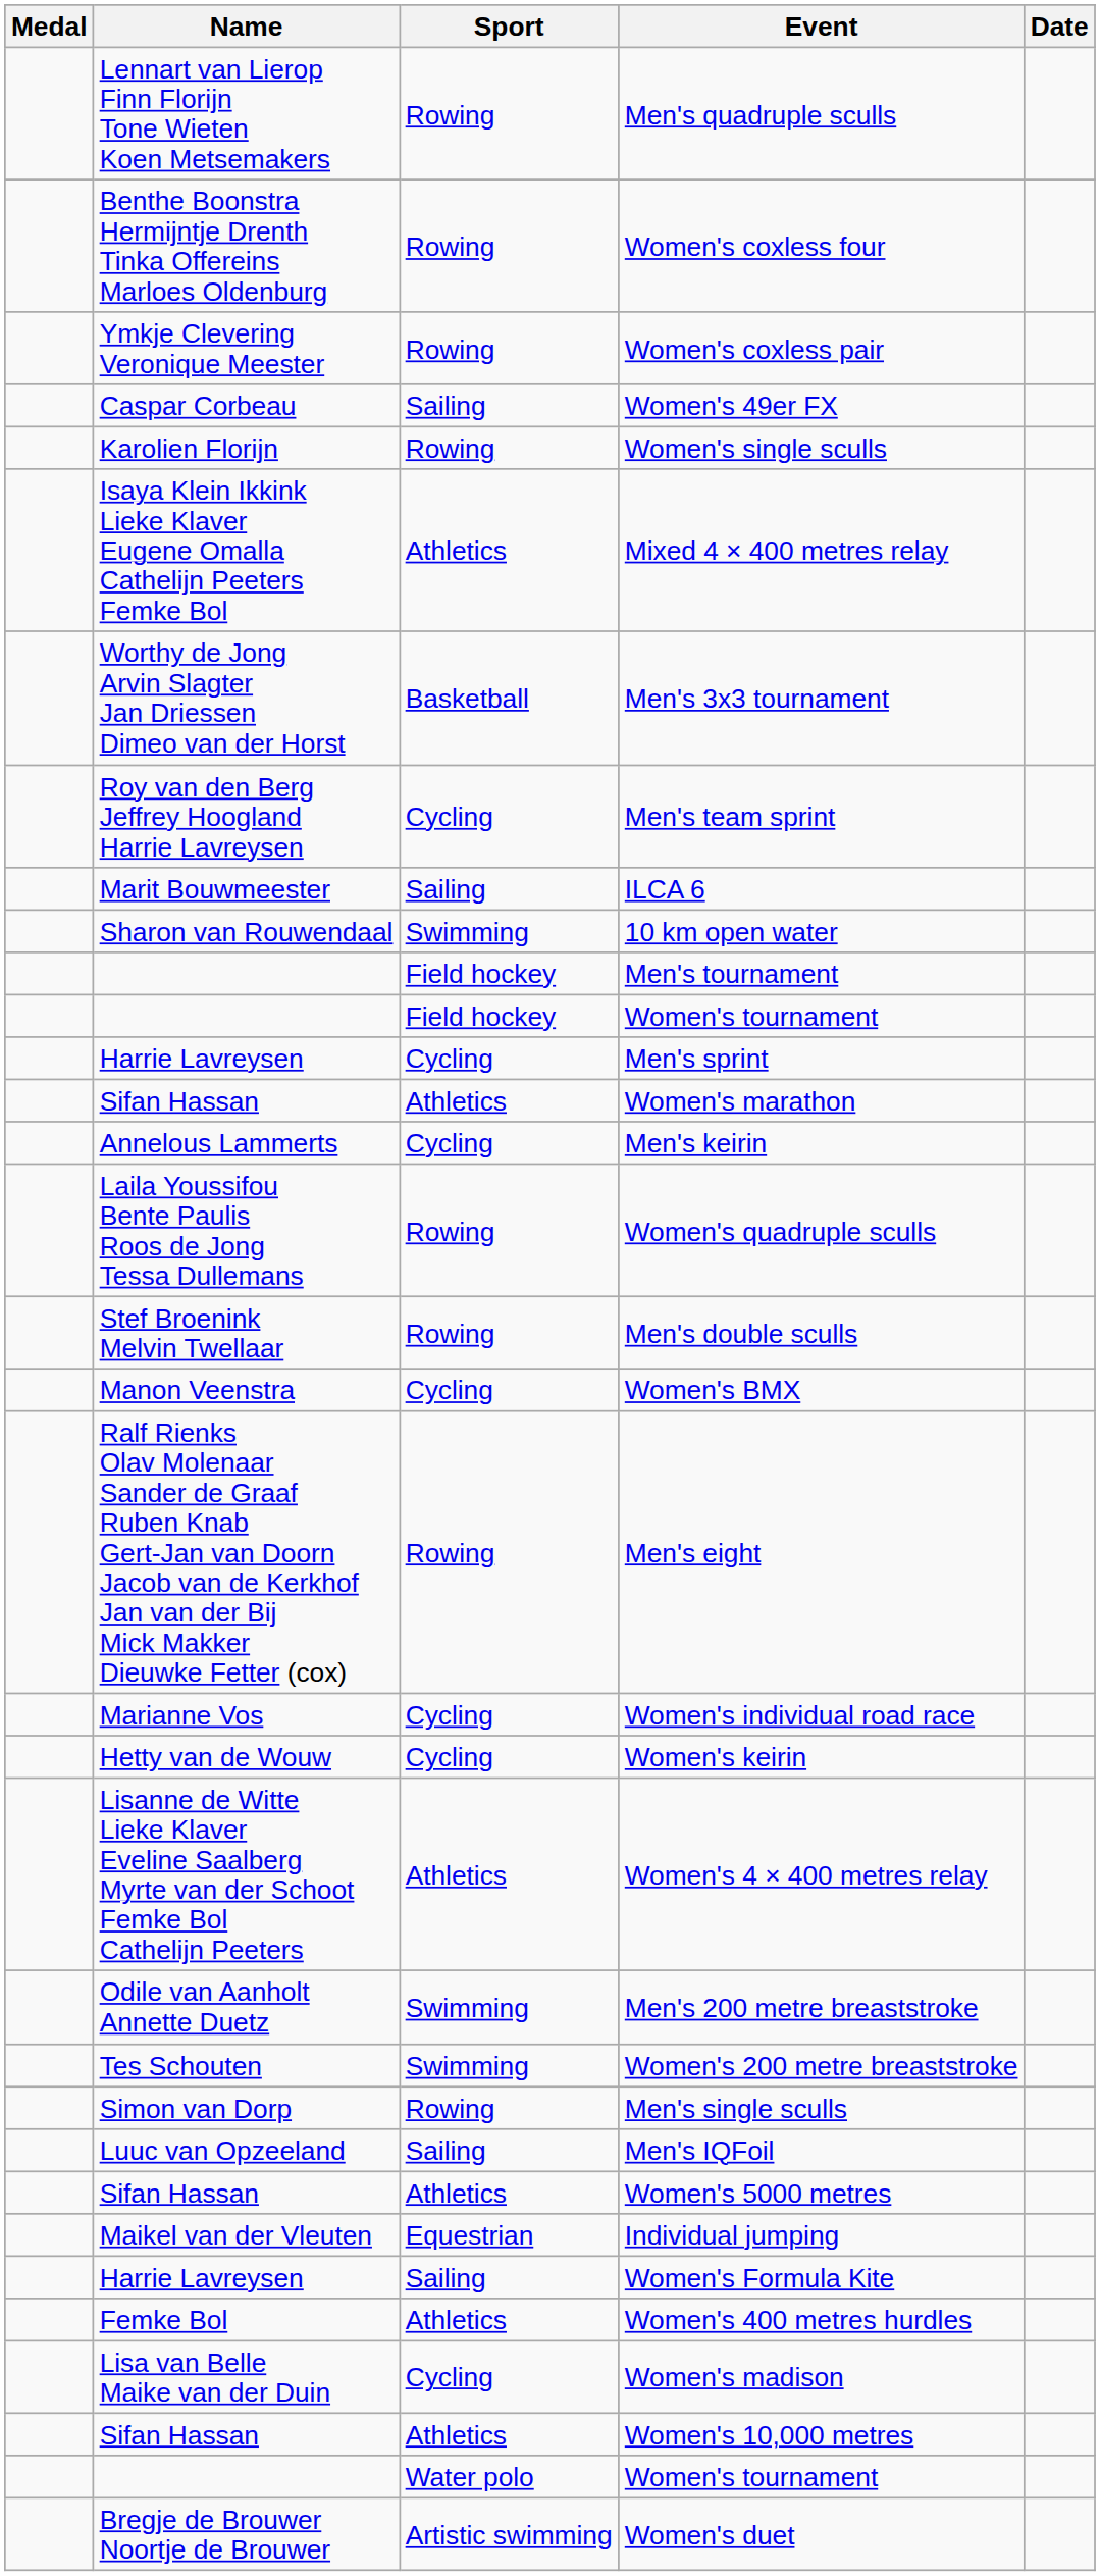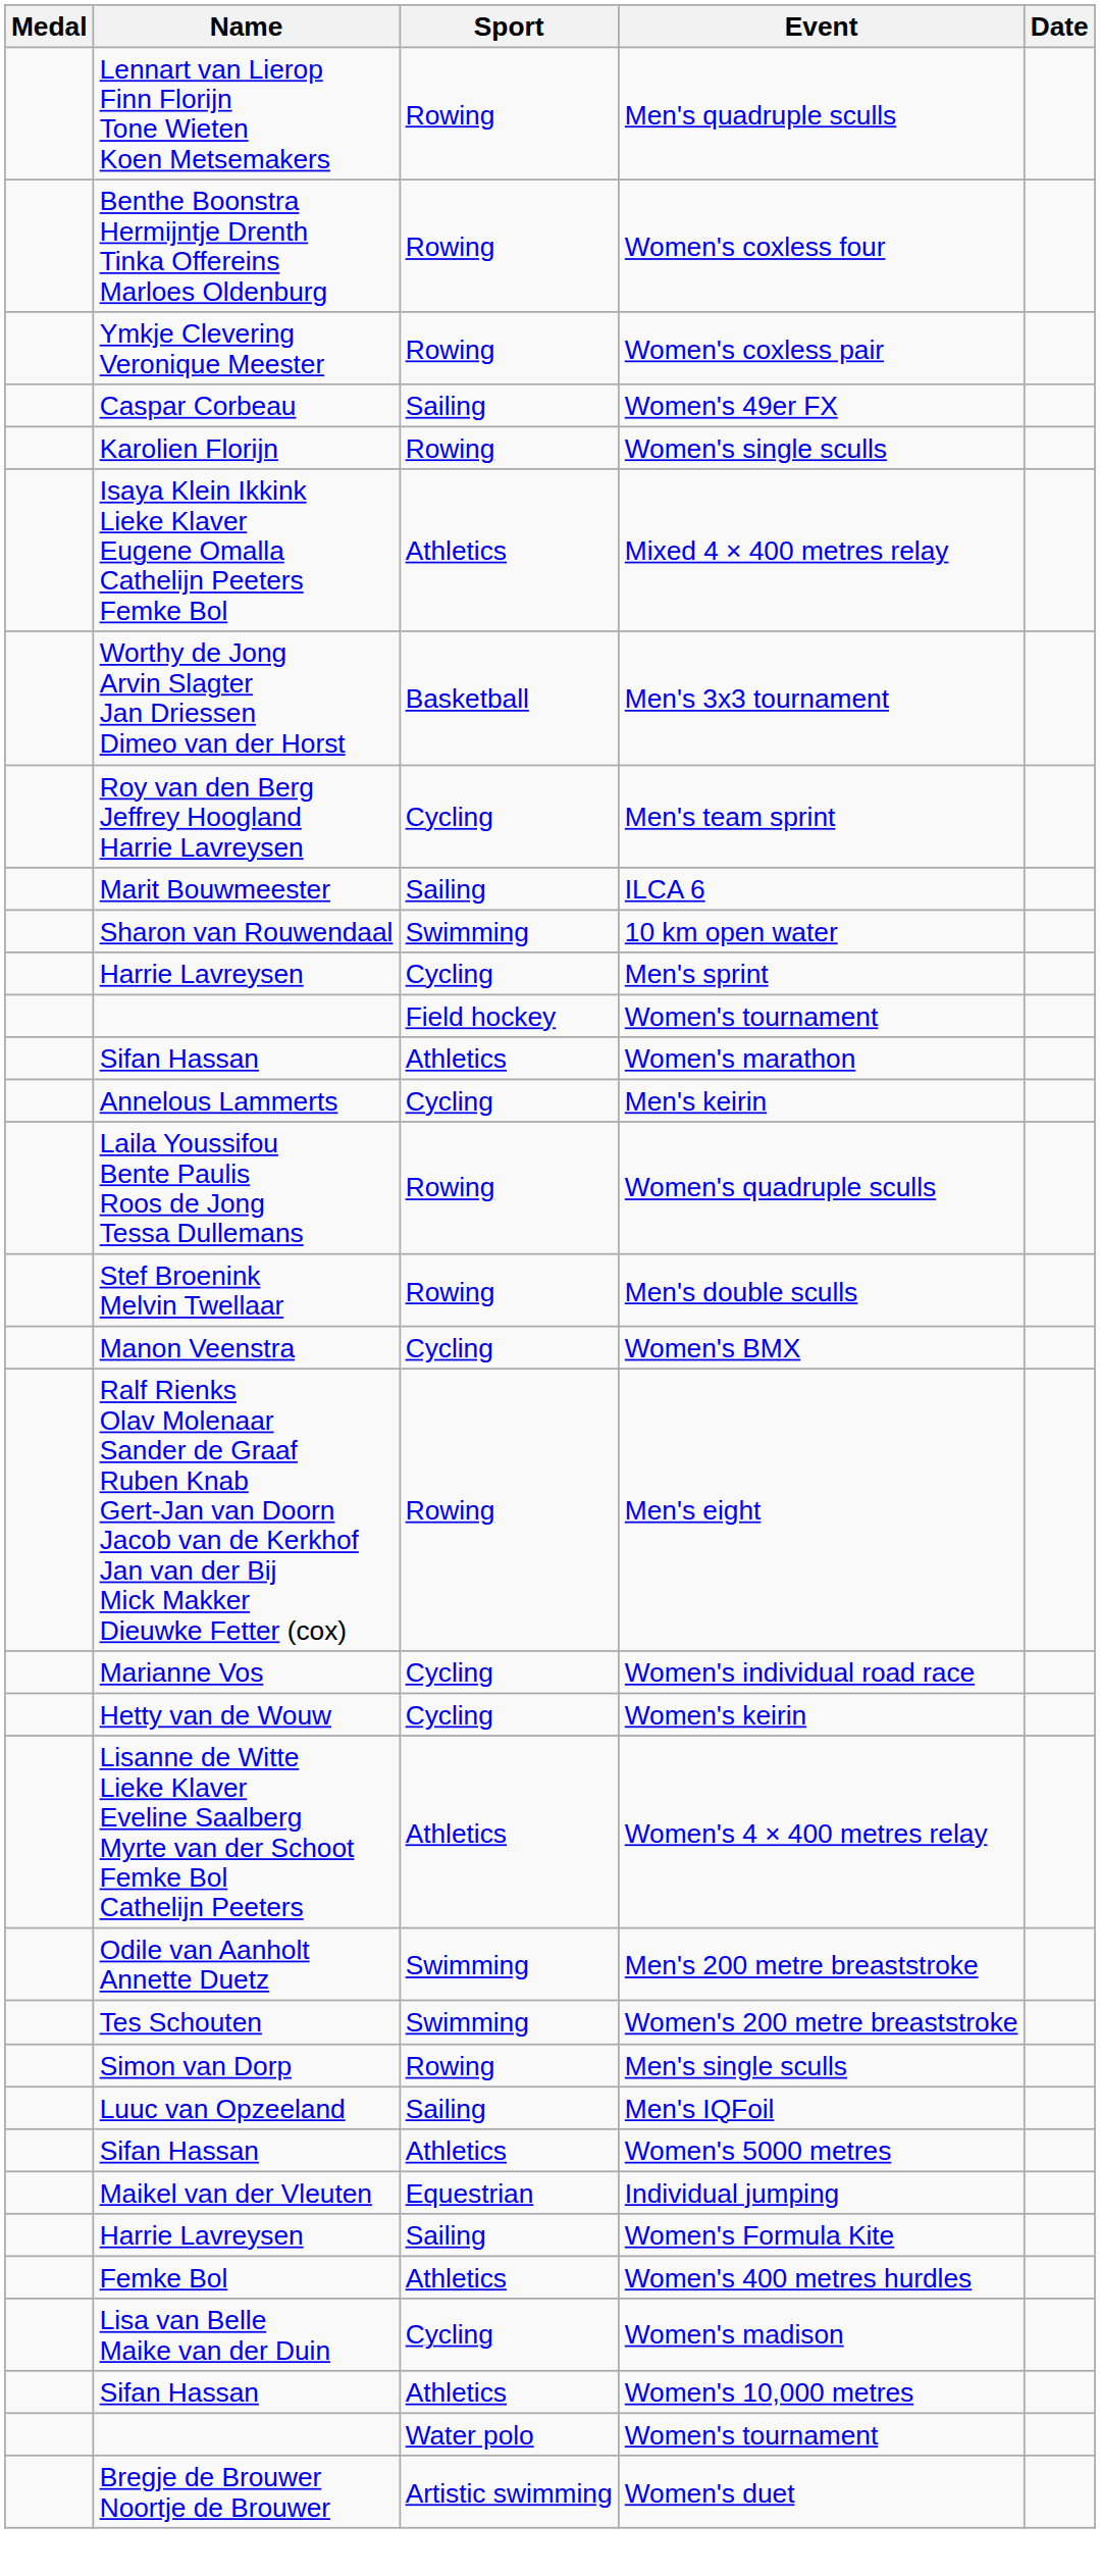 <table class="wikitable sortable" style="font-size: 95%;">
 <tr>
 <th>Medal</th>
 <th>Name</th>
 <th>Sport</th>
 <th>Event</th>
 <th>Date</th>
 </tr>
 <tr>
 <td></td>
 <td><a href='#'>Lennart van Lierop</a><br><a href='#'>Finn Florijn</a><br><a href='#'>Tone Wieten</a><br><a href='#'>Koen Metsemakers</a></td>
 <td><a href='#'>Rowing</a></td>
 <td><a href='#'>Men's quadruple sculls</a></td>
 <td></td>
 </tr>
 <tr>
 <td></td>
 <td><a href='#'>Benthe Boonstra</a><br><a href='#'>Hermijntje Drenth</a><br><a href='#'>Tinka Offereins</a><br><a href='#'>Marloes Oldenburg</a></td>
 <td><a href='#'>Rowing</a></td>
 <td><a href='#'>Women's coxless four</a></td>
 <td></td>
 </tr>
 <tr>
 <td></td>
 <td><a href='#'>Ymkje Clevering</a><br><a href='#'>Veronique Meester</a></td>
 <td><a href='#'>Rowing</a></td>
 <td><a href='#'>Women's coxless pair</a></td>
 <td></td>
 </tr>
 <tr>
 <td></td>
 <td><a href='#'>Caspar Corbeau</a></td>
 <td><a href='#'>Sailing</a></td>
 <td><a href='#'>Women's 49er FX</a></td>
 <td></td>
 </tr>
 <tr>
 <td></td>
 <td><a href='#'>Karolien Florijn</a></td>
 <td><a href='#'>Rowing</a></td>
 <td><a href='#'>Women's single sculls</a></td>
 <td></td>
 </tr>
 <tr>
 <td></td>
 <td><a href='#'>Isaya Klein Ikkink</a><br><a href='#'>Lieke Klaver</a><br><a href='#'>Eugene Omalla</a><br><a href='#'>Cathelijn Peeters</a><br><a href='#'>Femke Bol</a></td>
 <td><a href='#'>Athletics</a></td>
 <td><a href='#'>Mixed 4 × 400 metres relay</a></td>
 <td></td>
 </tr>
 <tr>
 <td></td>
 <td><a href='#'>Worthy de Jong</a><br><a href='#'>Arvin Slagter</a><br><a href='#'>Jan Driessen</a><br><a href='#'>Dimeo van der Horst</a></td>
 <td><a href='#'>Basketball</a></td>
 <td><a href='#'>Men's 3x3 tournament</a></td>
 <td></td>
 </tr>
 <tr>
 <td></td>
 <td><a href='#'>Roy van den Berg</a><br><a href='#'>Jeffrey Hoogland</a><br><a href='#'>Harrie Lavreysen</a></td>
 <td><a href='#'>Cycling</a></td>
 <td><a href='#'>Men's team sprint</a></td>
 <td></td>
 </tr>
 <tr>
 <td></td>
 <td><a href='#'>Marit Bouwmeester</a></td>
 <td><a href='#'>Sailing</a></td>
 <td><a href='#'>ILCA 6</a></td>
 <td></td>
 </tr>
 <tr>
 <td></td>
 <td><a href='#'>Sharon van Rouwendaal</a></td>
 <td><a href='#'>Swimming</a></td>
 <td><a href='#'>10 km open water</a></td>
 <td></td>
 </tr>
 <tr>
 <td></td>
-<td></td>
-<td><a href='#'>Field hockey</a></td>
-<td><a href='#'>Men's tournament</a></td>
+<td><a href='#'>Harrie Lavreysen</a></td>
+<td><a href='#'>Cycling</a></td>
+<td><a href='#'>Men's sprint</a></td>
 <td></td>
 </tr>
 <tr>
 <td></td>
 <td></td>
 <td><a href='#'>Field hockey</a></td>
 <td><a href='#'>Women's tournament</a></td>
-<td></td>
-</tr>
-<tr>
-<td></td>
-<td><a href='#'>Harrie Lavreysen</a></td>
-<td><a href='#'>Cycling</a></td>
-<td><a href='#'>Men's sprint</a></td>
 <td></td>
 </tr>
 <tr>
 <td></td>
 <td><a href='#'>Sifan Hassan</a></td>
 <td><a href='#'>Athletics</a></td>
 <td><a href='#'>Women's marathon</a></td>
 <td></td>
 </tr>
 <tr>
 <td></td>
 <td><a href='#'>Annelous Lammerts</a></td>
 <td><a href='#'>Cycling</a></td>
 <td><a href='#'>Men's keirin</a></td>
 <td></td>
 </tr>
 <tr>
 <td></td>
 <td><a href='#'>Laila Youssifou</a><br><a href='#'>Bente Paulis</a><br><a href='#'>Roos de Jong</a><br><a href='#'>Tessa Dullemans</a></td>
 <td><a href='#'>Rowing</a></td>
 <td><a href='#'>Women's quadruple sculls</a></td>
 <td></td>
 </tr>
 <tr>
 <td></td>
 <td><a href='#'>Stef Broenink</a><br><a href='#'>Melvin Twellaar</a></td>
 <td><a href='#'>Rowing</a></td>
 <td><a href='#'>Men's double sculls</a></td>
 <td></td>
 </tr>
 <tr>
 <td></td>
 <td><a href='#'>Manon Veenstra</a></td>
 <td><a href='#'>Cycling</a></td>
 <td><a href='#'>Women's BMX</a></td>
 <td></td>
 </tr>
 <tr>
 <td></td>
 <td><a href='#'>Ralf Rienks</a><br><a href='#'>Olav Molenaar</a><br><a href='#'>Sander de Graaf</a><br><a href='#'>Ruben Knab</a><br><a href='#'>Gert-Jan van Doorn</a><br><a href='#'>Jacob van de Kerkhof</a><br><a href='#'>Jan van der Bij</a><br><a href='#'>Mick Makker</a><br><a href='#'>Dieuwke Fetter</a> (cox)</td>
 <td><a href='#'>Rowing</a></td>
 <td><a href='#'>Men's eight</a></td>
 <td></td>
 </tr>
 <tr>
 <td></td>
 <td><a href='#'>Marianne Vos</a></td>
 <td><a href='#'>Cycling</a></td>
 <td><a href='#'>Women's individual road race</a></td>
 <td></td>
 </tr>
 <tr>
 <td></td>
 <td><a href='#'>Hetty van de Wouw</a></td>
 <td><a href='#'>Cycling</a></td>
 <td><a href='#'>Women's keirin</a></td>
 <td></td>
 </tr>
 <tr>
 <td></td>
 <td><a href='#'>Lisanne de Witte</a><br><a href='#'>Lieke Klaver</a><br><a href='#'>Eveline Saalberg</a><br><a href='#'>Myrte van der Schoot</a><br><a href='#'>Femke Bol</a><br><a href='#'>Cathelijn Peeters</a></td>
 <td><a href='#'>Athletics</a></td>
 <td><a href='#'>Women's 4 × 400 metres relay</a></td>
 <td></td>
 </tr>
 <tr>
 <td></td>
 <td><a href='#'>Odile van Aanholt</a><br><a href='#'>Annette Duetz</a></td>
 <td><a href='#'>Swimming</a></td>
 <td><a href='#'>Men's 200 metre breaststroke</a></td>
 <td></td>
 </tr>
 <tr>
 <td></td>
 <td><a href='#'>Tes Schouten</a></td>
 <td><a href='#'>Swimming</a></td>
 <td><a href='#'>Women's 200 metre breaststroke</a></td>
 <td></td>
 </tr>
 <tr>
 <td></td>
 <td><a href='#'>Simon van Dorp</a></td>
 <td><a href='#'>Rowing</a></td>
 <td><a href='#'>Men's single sculls</a></td>
 <td></td>
 </tr>
 <tr>
 <td></td>
 <td><a href='#'>Luuc van Opzeeland</a></td>
 <td><a href='#'>Sailing</a></td>
 <td><a href='#'>Men's IQFoil</a></td>
 <td></td>
 </tr>
 <tr>
 <td></td>
 <td><a href='#'>Sifan Hassan</a></td>
 <td><a href='#'>Athletics</a></td>
 <td><a href='#'>Women's 5000 metres</a></td>
 <td></td>
 </tr>
 <tr>
 <td></td>
 <td><a href='#'>Maikel van der Vleuten</a></td>
 <td><a href='#'>Equestrian</a></td>
 <td><a href='#'>Individual jumping</a></td>
 <td></td>
 </tr>
 <tr>
 <td></td>
 <td><a href='#'>Harrie Lavreysen</a></td>
 <td><a href='#'>Sailing</a></td>
 <td><a href='#'>Women's Formula Kite</a></td>
 <td></td>
 </tr>
 <tr>
 <td></td>
 <td><a href='#'>Femke Bol</a></td>
 <td><a href='#'>Athletics</a></td>
 <td><a href='#'>Women's 400 metres hurdles</a></td>
 <td></td>
 </tr>
 <tr>
 <td></td>
 <td><a href='#'>Lisa van Belle</a><br><a href='#'>Maike van der Duin</a></td>
 <td><a href='#'>Cycling</a></td>
 <td><a href='#'>Women's madison</a></td>
 <td></td>
 </tr>
 <tr>
 <td></td>
 <td><a href='#'>Sifan Hassan</a></td>
 <td><a href='#'>Athletics</a></td>
 <td><a href='#'>Women's 10,000 metres</a></td>
 <td></td>
 </tr>
 <tr>
 <td></td>
 <td></td>
 <td><a href='#'>Water polo</a></td>
 <td><a href='#'>Women's tournament</a></td>
 <td></td>
 </tr>
 <tr>
 <td></td>
 <td><a href='#'>Bregje de Brouwer</a><br><a href='#'>Noortje de Brouwer</a></td>
 <td><a href='#'>Artistic swimming</a></td>
 <td><a href='#'>Women's duet</a></td>
 <td></td>
 </tr>
 </table>
